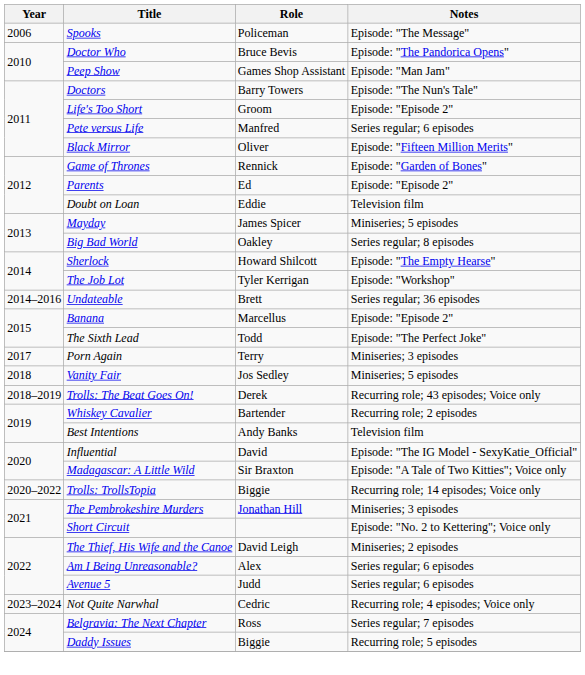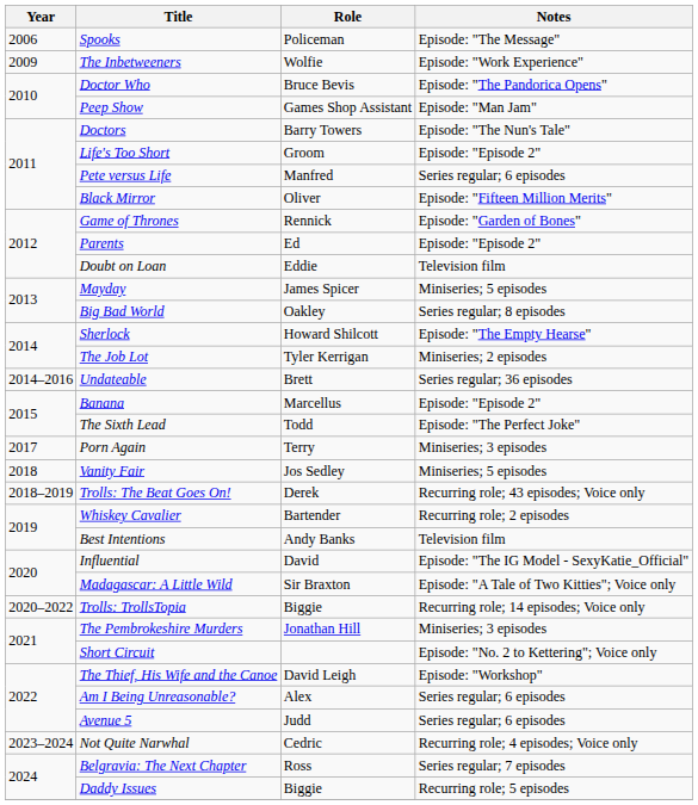 <table class="wikitable sortable">
 <tr>
 <th>Year</th>
 <th>Title</th>
 <th>Role</th>
 <th class="unsortable">Notes</th>
 </tr>
 <tr>
 <td>2006</td>
 <td><em><a href='#'>Spooks</a></em></td>
 <td>Policeman</td>
 <td>Episode: "The Message"</td>
+</tr>
+<tr>
+<td>2009</td>
+<td><em><a href='#'>The Inbetweeners</a></em></td>
+<td>Wolfie</td>
+<td>Episode: "Work Experience"</td>
 </tr>
 <tr>
 <td rowspan="2">2010</td>
 <td><em><a href='#'>Doctor Who</a></em></td>
 <td>Bruce Bevis</td>
 <td>Episode: "<a href='#'>The Pandorica Opens</a>"</td>
 </tr>
 <tr>
 <td><em><a href='#'>Peep Show</a></em></td>
 <td>Games Shop Assistant</td>
 <td>Episode: "Man Jam"</td>
 </tr>
 <tr>
 <td rowspan="4">2011</td>
 <td><em><a href='#'>Doctors</a></em></td>
 <td>Barry Towers</td>
 <td>Episode: "The Nun's Tale"</td>
 </tr>
 <tr>
 <td><em><a href='#'>Life's Too Short</a></em></td>
 <td>Groom</td>
 <td>Episode: "Episode 2"</td>
 </tr>
 <tr>
 <td><em><a href='#'>Pete versus Life</a></em></td>
 <td>Manfred</td>
 <td>Series regular; 6 episodes</td>
 </tr>
 <tr>
 <td><em><a href='#'>Black Mirror</a></em></td>
 <td>Oliver</td>
 <td>Episode: "<a href='#'>Fifteen Million Merits</a>"</td>
 </tr>
 <tr>
 <td rowspan="3">2012</td>
 <td><em><a href='#'>Game of Thrones</a></em></td>
 <td>Rennick</td>
 <td>Episode: "<a href='#'>Garden of Bones</a>"</td>
 </tr>
 <tr>
 <td><em><a href='#'>Parents</a></em></td>
 <td>Ed</td>
 <td>Episode: "Episode 2"</td>
 </tr>
 <tr>
 <td><em>Doubt on Loan</em></td>
 <td>Eddie</td>
 <td>Television film</td>
 </tr>
 <tr>
 <td rowspan="2">2013</td>
 <td><em><a href='#'>Mayday</a></em></td>
 <td>James Spicer</td>
 <td>Miniseries; 5 episodes</td>
 </tr>
 <tr>
 <td><em><a href='#'>Big Bad World</a></em></td>
 <td>Oakley</td>
 <td>Series regular; 8 episodes</td>
 </tr>
 <tr>
 <td rowspan="2">2014</td>
 <td><em><a href='#'>Sherlock</a></em></td>
 <td>Howard Shilcott</td>
 <td>Episode: "<a href='#'>The Empty Hearse</a>"</td>
 </tr>
 <tr>
 <td><em><a href='#'>The Job Lot</a></em></td>
 <td>Tyler Kerrigan</td>
-<td>Episode: "Workshop"</td>
+<td>Miniseries; 2 episodes</td>
 </tr>
 <tr>
 <td>2014–2016</td>
 <td><em><a href='#'>Undateable</a></em></td>
 <td>Brett</td>
 <td>Series regular; 36 episodes</td>
 </tr>
 <tr>
 <td rowspan="2">2015</td>
 <td><em><a href='#'>Banana</a></em></td>
 <td>Marcellus</td>
 <td>Episode: "Episode 2"</td>
 </tr>
 <tr>
 <td><em>The Sixth Lead</em></td>
 <td>Todd</td>
 <td>Episode: "The Perfect Joke"</td>
 </tr>
 <tr>
 <td>2017</td>
 <td><em>Porn Again</em></td>
 <td>Terry</td>
 <td>Miniseries; 3 episodes</td>
 </tr>
 <tr>
 <td>2018</td>
 <td><em><a href='#'>Vanity Fair</a></em></td>
 <td>Jos Sedley</td>
 <td>Miniseries; 5 episodes</td>
 </tr>
 <tr>
 <td>2018–2019</td>
 <td><em><a href='#'>Trolls: The Beat Goes On!</a></em></td>
 <td>Derek</td>
 <td>Recurring role; 43 episodes; Voice only</td>
 </tr>
 <tr>
 <td rowspan="2">2019</td>
 <td><em><a href='#'>Whiskey Cavalier</a></em></td>
 <td>Bartender</td>
 <td>Recurring role; 2 episodes</td>
 </tr>
 <tr>
 <td><em>Best Intentions</em></td>
 <td>Andy Banks</td>
 <td>Television film</td>
 </tr>
 <tr>
 <td rowspan="2">2020</td>
 <td><em>Influential</em></td>
 <td>David</td>
 <td>Episode: "The IG Model - SexyKatie_Official"</td>
 </tr>
 <tr>
 <td><em><a href='#'>Madagascar: A Little Wild</a></em></td>
 <td>Sir Braxton</td>
 <td>Episode: "A Tale of Two Kitties"; Voice only</td>
 </tr>
 <tr>
 <td>2020–2022</td>
 <td><em><a href='#'>Trolls: TrollsTopia</a></em></td>
 <td>Biggie</td>
 <td>Recurring role; 14 episodes; Voice only</td>
 </tr>
 <tr>
 <td rowspan="2">2021</td>
 <td><em><a href='#'>The Pembrokeshire Murders</a></em></td>
 <td><a href='#'>Jonathan Hill</a></td>
 <td>Miniseries; 3 episodes</td>
 </tr>
 <tr>
 <td><em><a href='#'>Short Circuit</a></em></td>
 <td></td>
 <td>Episode: "No. 2 to Kettering"; Voice only</td>
 </tr>
 <tr>
 <td rowspan="3">2022</td>
 <td><em><a href='#'>The Thief, His Wife and the Canoe</a></em></td>
 <td>David Leigh</td>
-<td>Miniseries; 2 episodes</td>
+<td>Episode: "Workshop"</td>
 </tr>
 <tr>
 <td><em><a href='#'>Am I Being Unreasonable?</a></em></td>
 <td>Alex</td>
 <td>Series regular; 6 episodes</td>
 </tr>
 <tr>
 <td><em><a href='#'>Avenue 5</a></em></td>
 <td>Judd</td>
 <td>Series regular; 6 episodes</td>
 </tr>
 <tr>
 <td>2023–2024</td>
 <td><em>Not Quite Narwhal</em></td>
 <td>Cedric</td>
 <td>Recurring role; 4 episodes; Voice only</td>
 </tr>
 <tr>
 <td rowspan="2">2024</td>
 <td><em><a href='#'>Belgravia: The Next Chapter</a></em></td>
 <td>Ross</td>
 <td>Series regular; 7 episodes</td>
 </tr>
 <tr>
 <td><em><a href='#'>Daddy Issues</a></em></td>
 <td>Biggie</td>
 <td>Recurring role; 5 episodes</td>
 </tr>
 <tr>
 </tr>
 </table>
